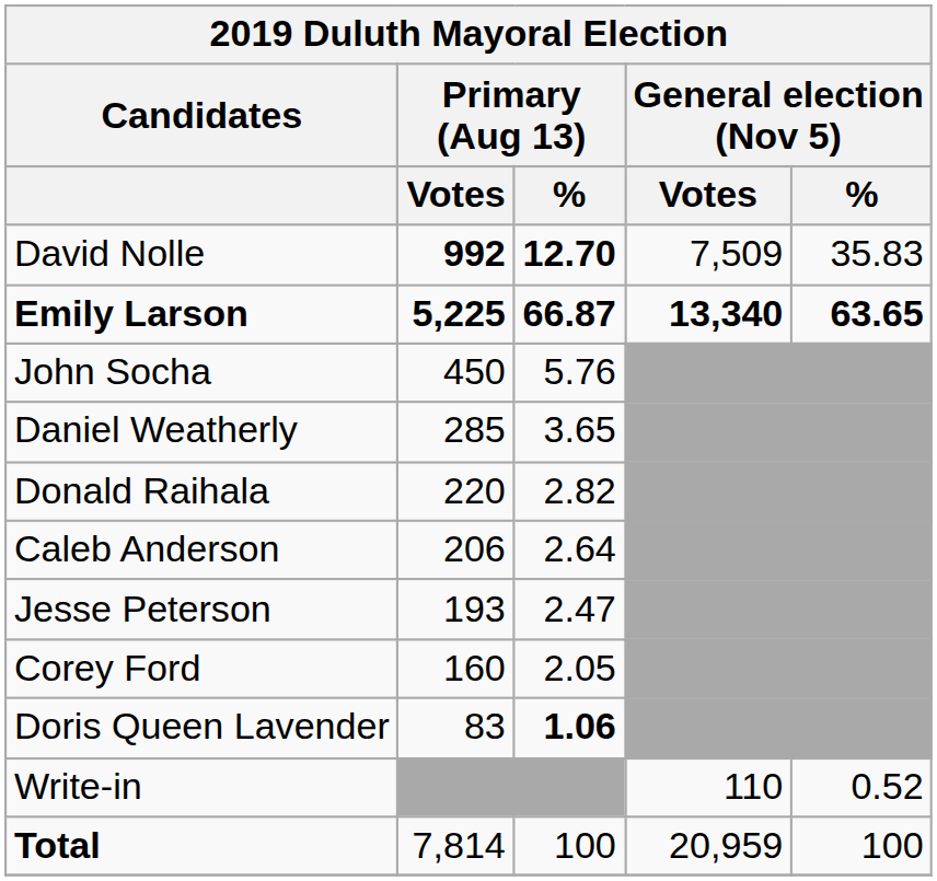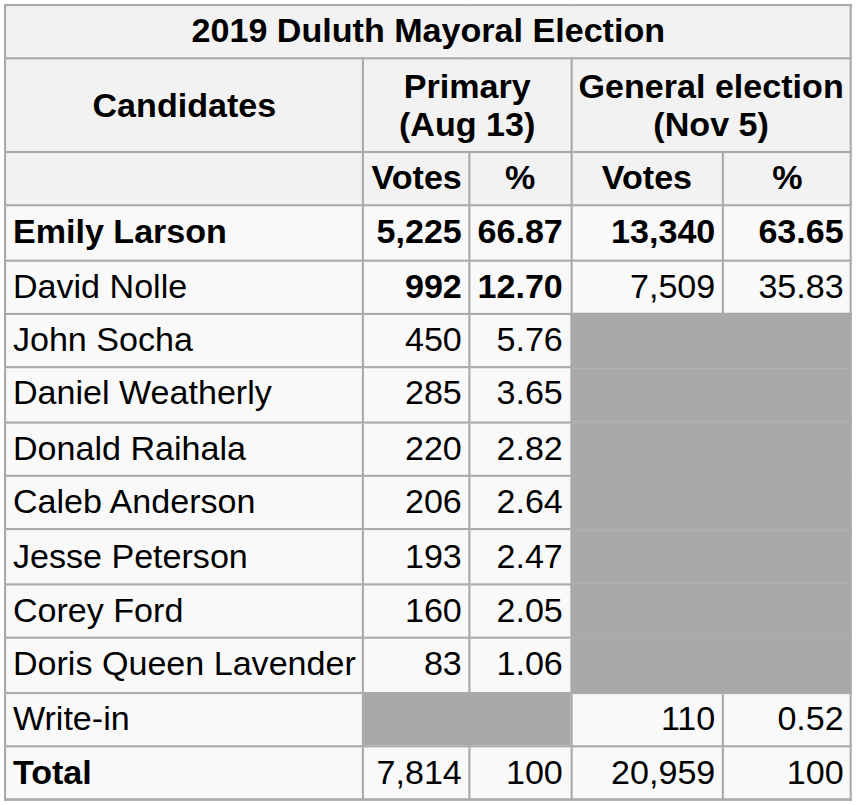 <table class=wikitable>
 <tr>
 <th colspan=5>2019 Duluth Mayoral Election</th>
 </tr>
 <tr>
 <th colspan=1><strong>Candidates</strong></th>
 <th colspan=2><strong>Primary<br>(Aug 13)</strong></th>
 <th colspan=2><strong>General election<br>(Nov 5)</strong></th>
 </tr>
 <tr>
 <th></th>
 <th>Votes</th>
 <th>%</th>
 <th>Votes</th>
 <th>%</th>
 </tr>
 <tr>
+<td><strong>Emily Larson</strong></td>
+<td align="right"><strong>5,225</strong></td>
+<td align="right"><strong>66.87</strong></td>
+<td align="right"><strong>13,340</strong></td>
+<td align="right"><strong>63.65</strong></td>
+</tr>
+<tr>
 <td>David Nolle</td>
 <td align="right"><strong>992</strong></td>
 <td align="right"><strong>12.70</strong></td>
 <td align="right">7,509</td>
 <td align="right">35.83</td>
-</tr>
-<tr>
-<td><strong>Emily Larson</strong></td>
-<td align="right"><strong>5,225</strong></td>
-<td align="right"><strong>66.87</strong></td>
-<td align="right"><strong>13,340</strong></td>
-<td align="right"><strong>63.65</strong></td>
 </tr>
 <tr>
 <td>John Socha</td>
 <td align="right">450</td>
 <td align="right">5.76</td>
 <td colspan=2 bgcolor=darkgray></td>
 </tr>
 <tr>
 <td>Daniel Weatherly</td>
 <td align="right">285</td>
 <td align="right">3.65</td>
 <td colspan=2 bgcolor=darkgray></td>
 </tr>
 <tr>
 <td>Donald Raihala</td>
 <td align="right">220</td>
 <td align="right">2.82</td>
 <td colspan=2 bgcolor=darkgray></td>
 </tr>
 <tr>
 <td>Caleb Anderson</td>
 <td align="right">206</td>
 <td align="right">2.64</td>
 <td colspan=2 bgcolor=darkgray></td>
 </tr>
 <tr>
 <td>Jesse Peterson</td>
 <td align="right">193</td>
 <td align="right">2.47</td>
 <td colspan=2 bgcolor=darkgray></td>
 </tr>
 <tr>
 <td>Corey Ford</td>
 <td align="right">160</td>
 <td align="right">2.05</td>
 <td colspan=2 bgcolor=darkgray></td>
 </tr>
 <tr>
 <td>Doris Queen Lavender</td>
 <td align="right">83</td>
-<td align="right"><strong>1.06</strong></td>
+<td align="right">1.06</td>
 <td colspan=2 bgcolor=darkgray></td>
 </tr>
 <tr>
 <td>Write-in</td>
 <td colspan=2 bgcolor=darkgray></td>
 <td align="right">110</td>
 <td align="right">0.52</td>
 </tr>
 <tr>
 <td><strong>Total</strong></td>
 <td align="right">7,814</td>
 <td align="right">100</td>
 <td align="right">20,959</td>
 <td align="right">100</td>
 </tr>
 <tr>
 </tr>
 </table>
